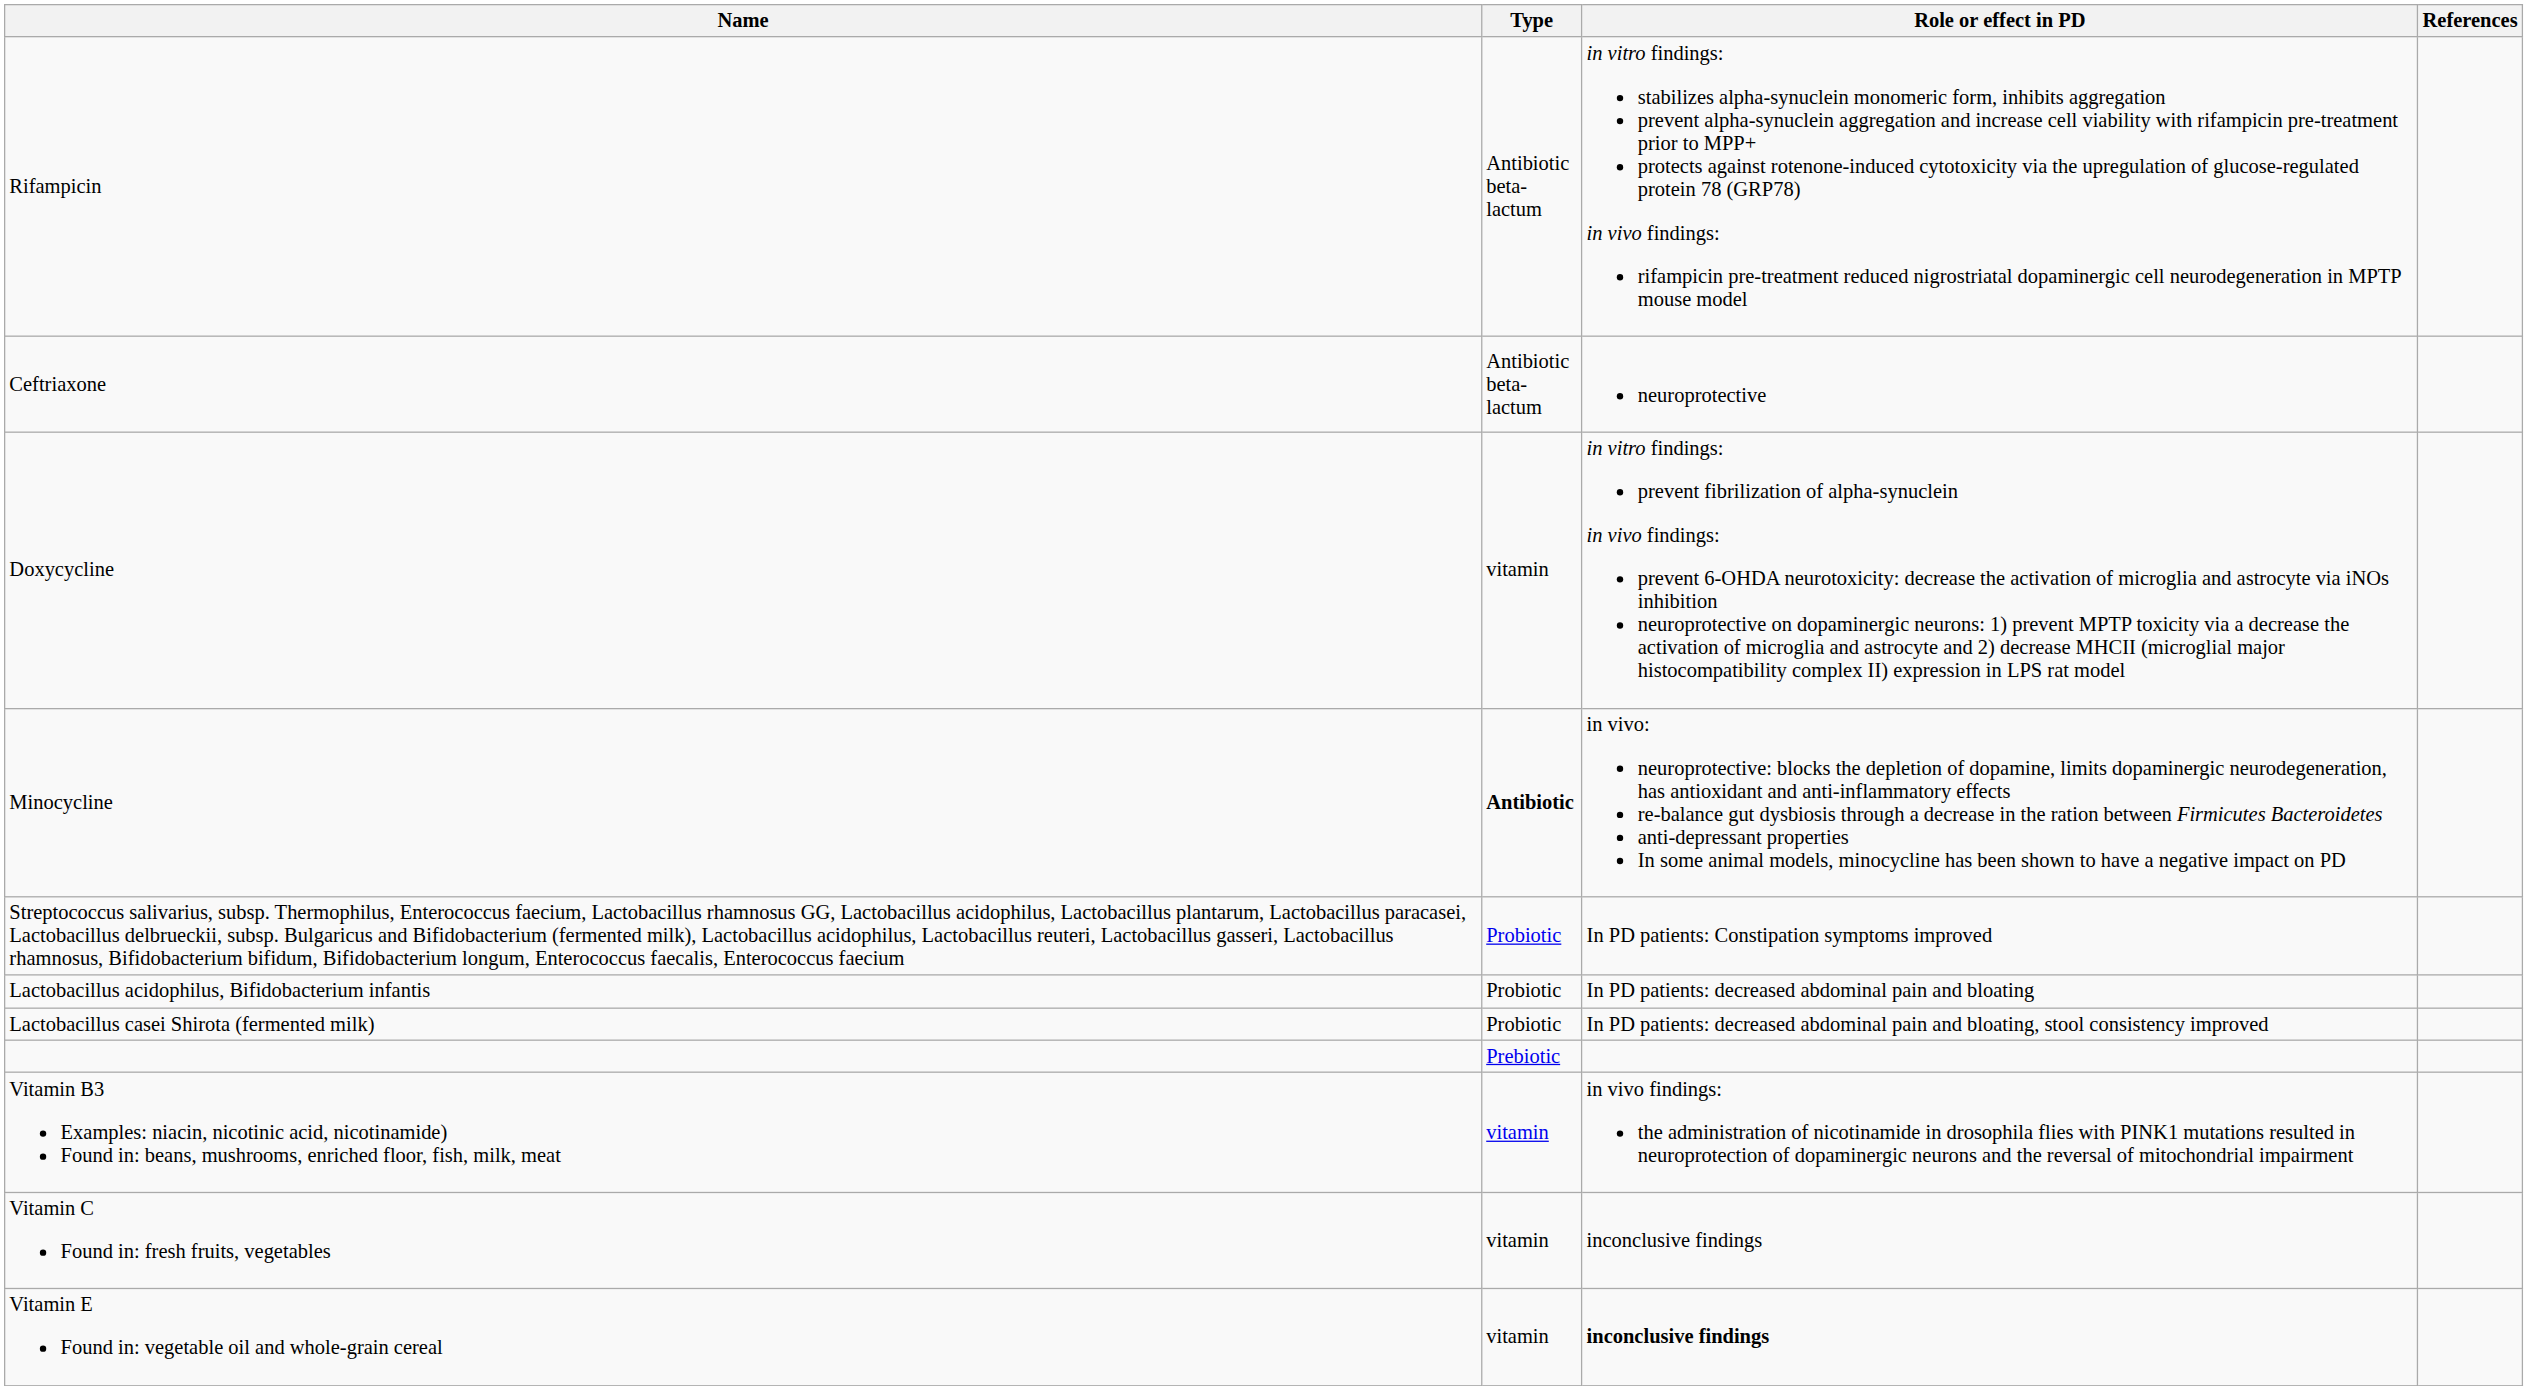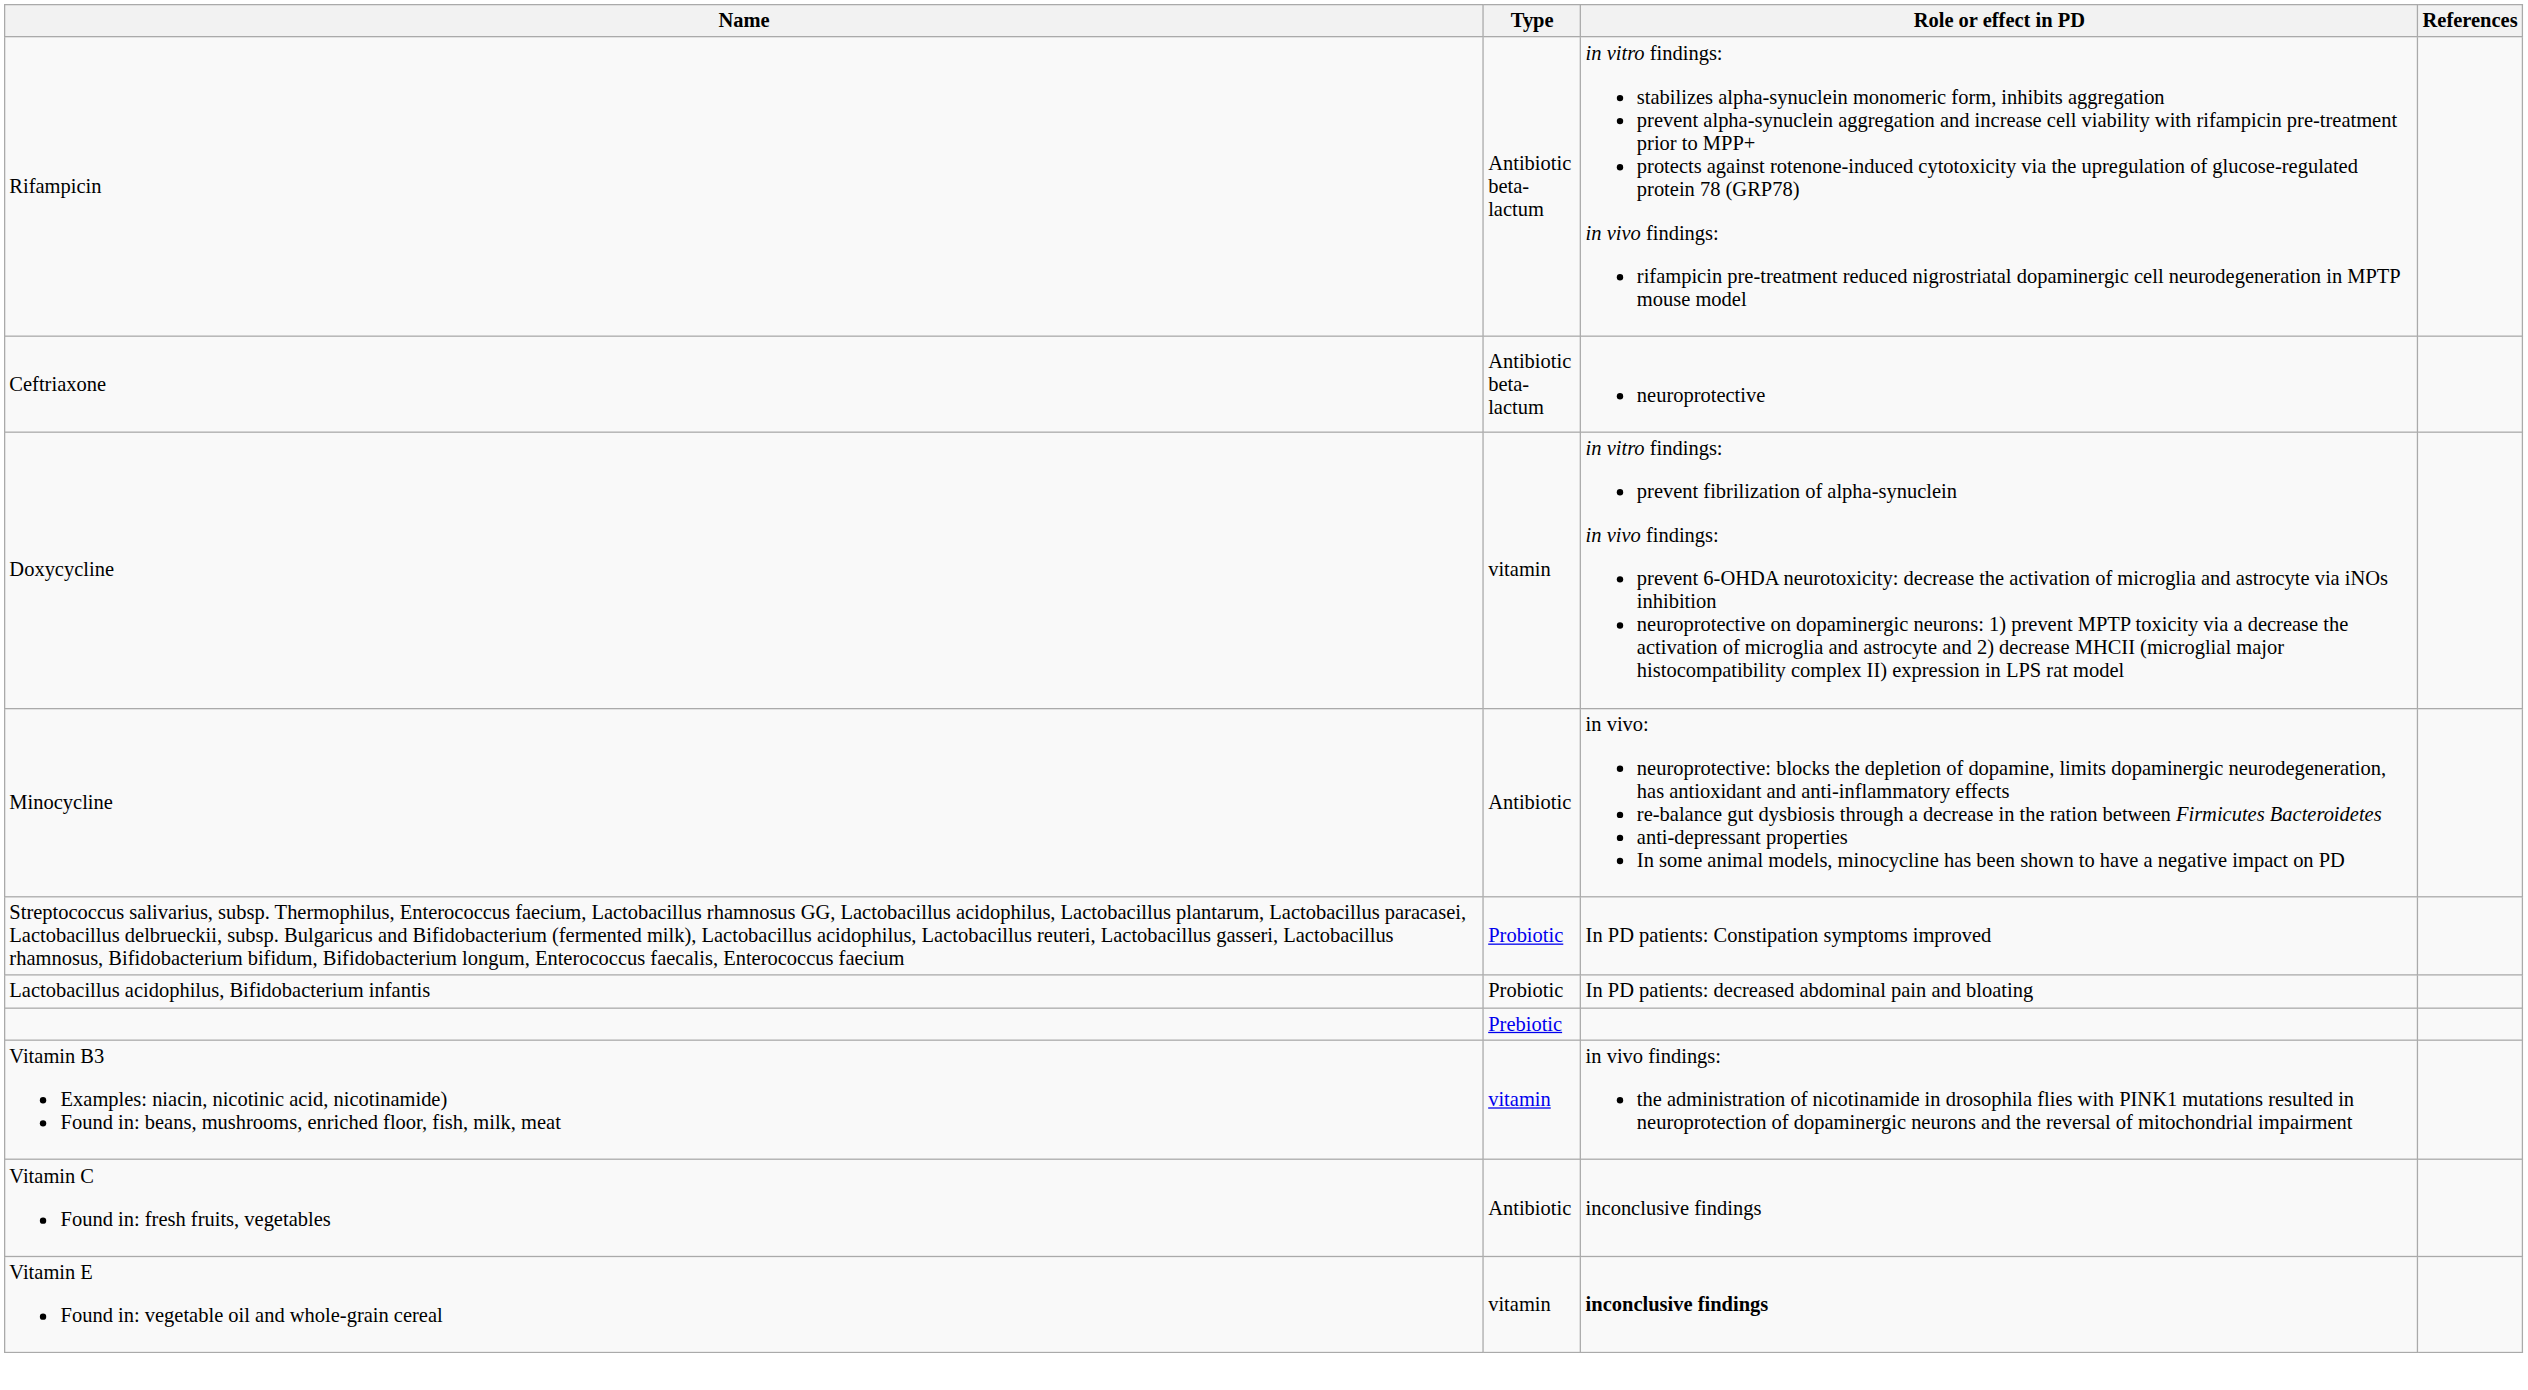 <table class="wikitable">
 <tr>
 <th>Name</th>
 <th>Type</th>
 <th>Role or effect in PD</th>
 <th>References</th>
 </tr>
 <tr>
 <td>Rifampicin</td>
 <td>Antibiotic<br>beta-lactum</td>
 <td><em>in vitro</em> findings:<br><ul><li>stabilizes alpha-synuclein monomeric form, inhibits aggregation</li><li>prevent alpha-synuclein aggregation and increase cell viability with rifampicin pre-treatment prior to MPP+</li><li>protects against rotenone-induced cytotoxicity via the upregulation of glucose-regulated protein 78 (GRP78)</li></ul><em>in vivo</em> findings:<ul><li>rifampicin pre-treatment reduced nigrostriatal dopaminergic cell neurodegeneration in MPTP mouse model</li></ul></td>
 <td></td>
 </tr>
 <tr>
 <td>Ceftriaxone</td>
 <td>Antibiotic<br>beta-lactum</td>
 <td><br><ul><li>neuroprotective</li></ul></td>
 <td></td>
 </tr>
 <tr>
 <td>Doxycycline</td>
 <td>vitamin</td>
 <td><em>in vitro</em> findings:<br><ul><li>prevent fibrilization of alpha-synuclein</li></ul><em>in vivo</em> findings:<ul><li>prevent 6-OHDA neurotoxicity: decrease the activation of microglia and astrocyte via iNOs inhibition</li><li>neuroprotective on dopaminergic neurons: 1) prevent MPTP toxicity via a decrease the activation of microglia and astrocyte and 2) decrease MHCII (microglial major histocompatibility complex II) expression in LPS rat model</li></ul></td>
 <td></td>
 </tr>
 <tr>
 <td>Minocycline</td>
-<td><strong>Antibiotic</strong></td>
+<td>Antibiotic</td>
 <td>in vivo:<br><ul><li>neuroprotective: blocks the depletion of dopamine, limits dopaminergic neurodegeneration, has antioxidant and anti-inflammatory effects</li><li>re-balance gut dysbiosis through a decrease in the ration between <em>Firmicutes</em>  <em>Bacteroidetes</em></li><li>anti-depressant properties</li><li>In some animal models, minocycline has been shown to have a negative impact on PD</li></ul></td>
 <td></td>
 </tr>
 <tr>
 <td>Streptococcus salivarius, subsp. Thermophilus, Enterococcus faecium, Lactobacillus rhamnosus GG, Lactobacillus acidophilus, Lactobacillus plantarum, Lactobacillus paracasei, Lactobacillus delbrueckii, subsp. Bulgaricus and Bifidobacterium (fermented milk), Lactobacillus acidophilus, Lactobacillus reuteri, Lactobacillus gasseri, Lactobacillus rhamnosus, Bifidobacterium bifidum, Bifidobacterium longum, Enterococcus faecalis, Enterococcus faecium</td>
 <td><a href='#'>Probiotic</a></td>
 <td>In PD patients: Constipation symptoms improved</td>
 <td></td>
 </tr>
 <tr>
 <td>Lactobacillus acidophilus, Bifidobacterium infantis</td>
 <td>Probiotic</td>
 <td>In PD patients: decreased abdominal pain and bloating</td>
 <td></td>
 </tr>
 <tr>
-<td>Lactobacillus casei Shirota (fermented milk)</td>
-<td>Probiotic</td>
-<td>In PD patients: decreased abdominal pain and bloating, stool consistency improved</td>
-<td></td>
-</tr>
-<tr>
 <td></td>
 <td><a href='#'>Prebiotic</a></td>
 <td></td>
 <td></td>
 </tr>
 <tr>
 <td>Vitamin B3<br><ul><li>Examples: niacin, nicotinic acid, nicotinamide)</li><li>Found in: beans, mushrooms, enriched floor, fish, milk, meat</li></ul></td>
 <td><a href='#'>vitamin</a></td>
 <td>in vivo findings:<br><ul><li>the administration of nicotinamide in drosophila flies with PINK1 mutations resulted in neuroprotection of dopaminergic neurons and the reversal of mitochondrial impairment</li></ul></td>
 <td></td>
 </tr>
 <tr>
 <td>Vitamin C<br><ul><li>Found in: fresh fruits, vegetables</li></ul></td>
-<td>vitamin</td>
+<td>Antibiotic</td>
 <td>inconclusive findings</td>
 <td></td>
 </tr>
 <tr>
 <td>Vitamin E<br><ul><li>Found in: vegetable oil and whole-grain cereal</li></ul></td>
 <td>vitamin</td>
 <td><strong>inconclusive findings</strong></td>
 <td></td>
 </tr>
 </table>
